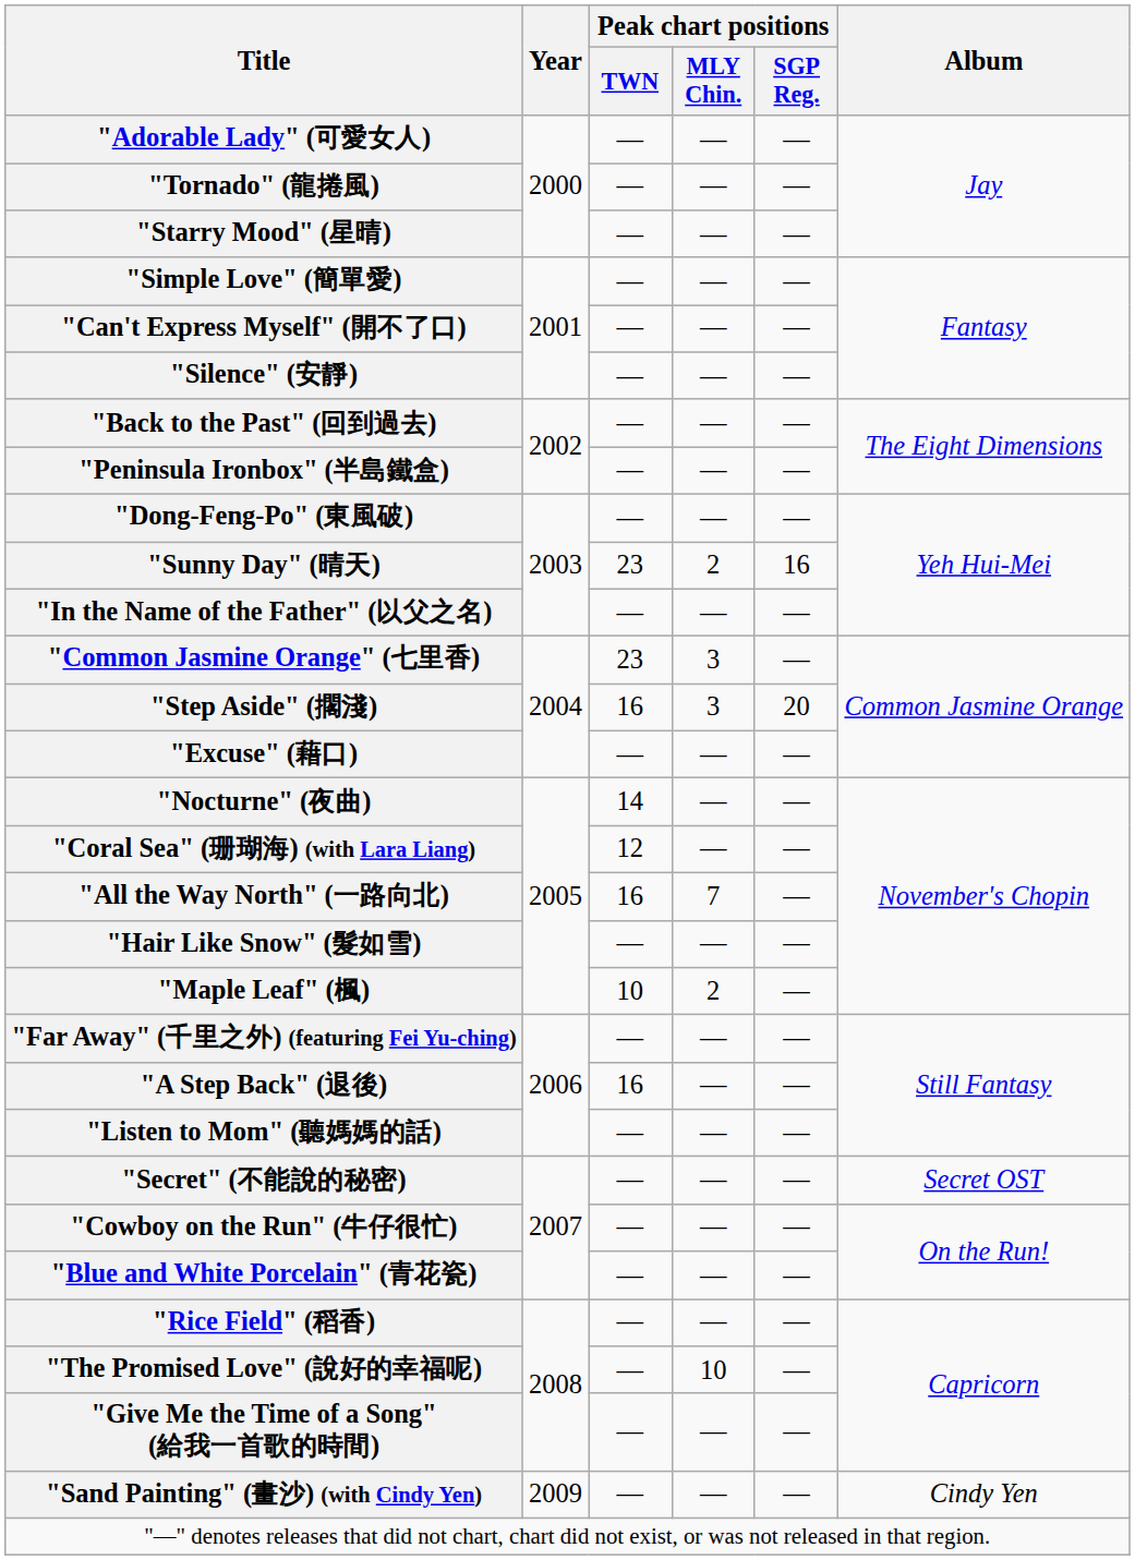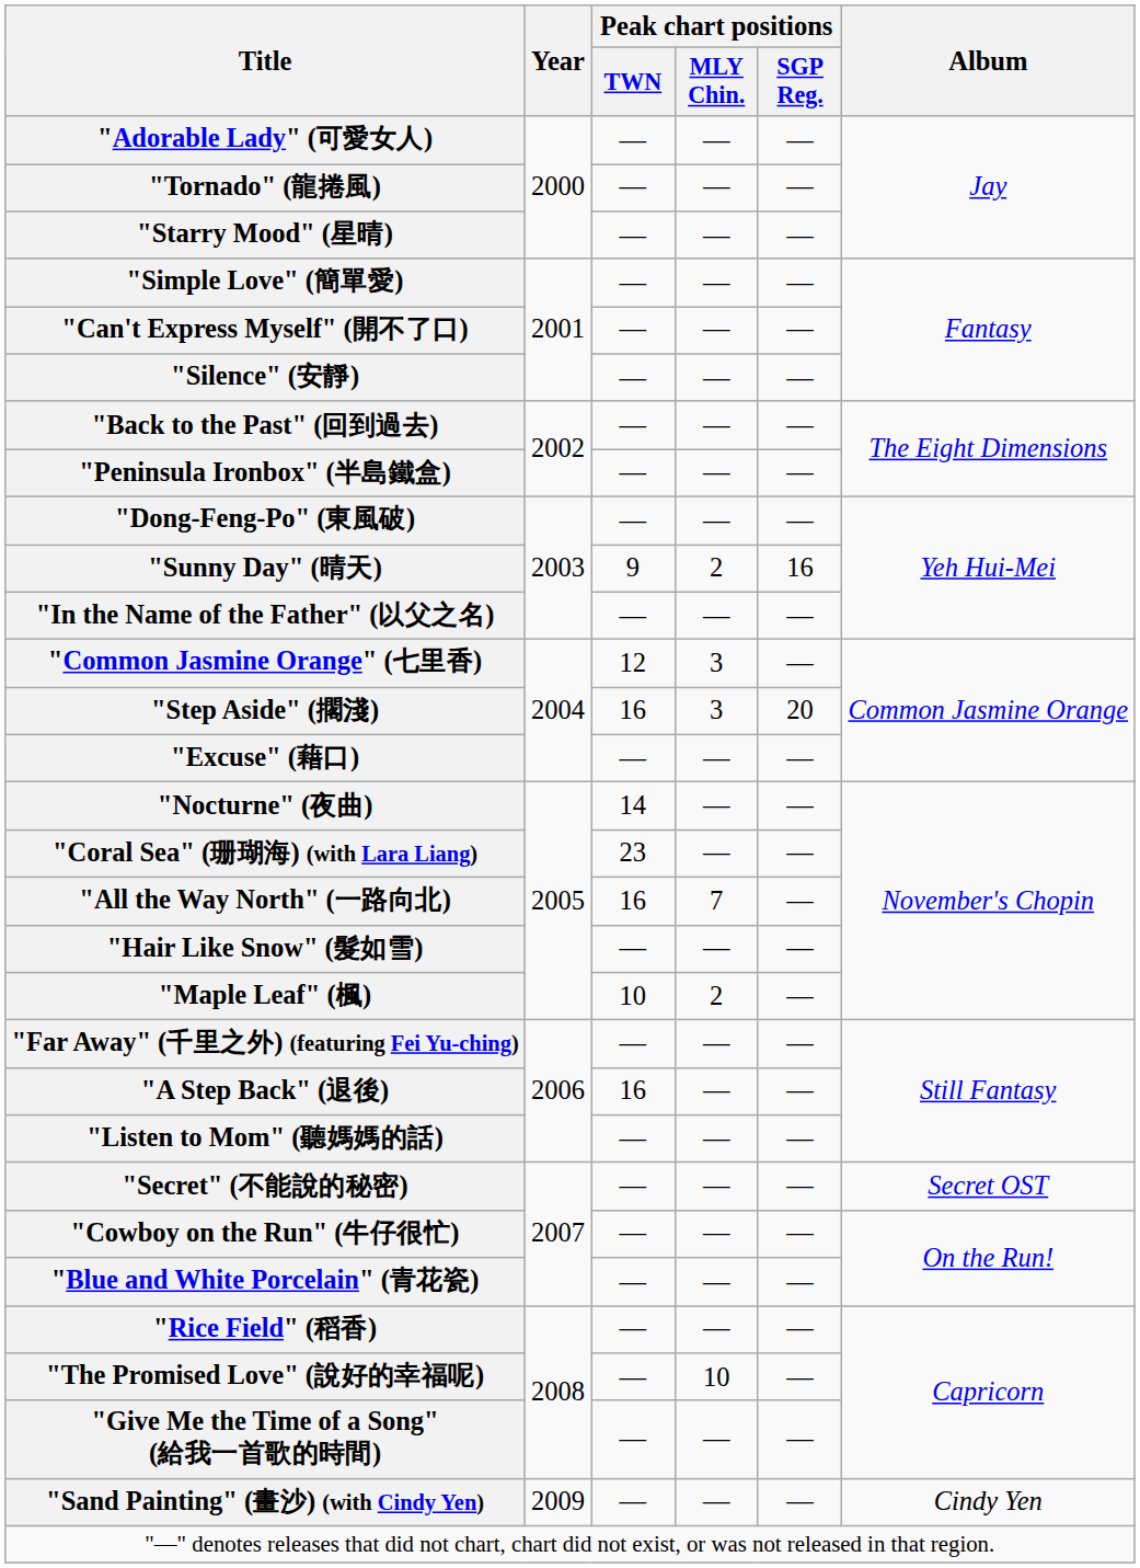 <table class="wikitable plainrowheaders" style="text-align:center;">
 <tr>
 <th rowspan="2" scope="col">Title</th>
 <th rowspan="2" scope="col">Year</th>
 <th colspan="3">Peak chart positions</th>
 <th rowspan="2" scope="col">Album</th>
 </tr>
 <tr>
 <th scope="col" style="width:3em;font-size:90%;"><a href='#'>TWN</a><br></th>
 <th scope="col" style="width:3em;font-size:90%;"><a href='#'>MLY Chin.</a><br></th>
 <th scope="col" style="width:3em;font-size:90%;"><a href='#'>SGP Reg.</a><br></th>
 </tr>
 <tr>
 <th scope="row">"<a href='#'>Adorable Lady</a>" (可愛女人)</th>
 <td rowspan="3">2000</td>
 <td>—</td>
 <td>—</td>
 <td>—</td>
 <td rowspan="3"><em><a href='#'>Jay</a></em></td>
 </tr>
 <tr>
 <th scope="row">"Tornado" (龍捲風)</th>
 <td>—</td>
 <td>—</td>
 <td>—</td>
 </tr>
 <tr>
 <th scope="row">"Starry Mood" (星晴)</th>
 <td>—</td>
 <td>—</td>
 <td>—</td>
 </tr>
 <tr>
 <th scope="row">"Simple Love" (簡單愛)</th>
 <td rowspan="3">2001</td>
 <td>—</td>
 <td>—</td>
 <td>—</td>
 <td rowspan="3"><em><a href='#'>Fantasy</a></em></td>
 </tr>
 <tr>
 <th scope="row">"Can't Express Myself" (開不了口)</th>
 <td>—</td>
 <td>—</td>
 <td>—</td>
 </tr>
 <tr>
 <th scope="row">"Silence" (安靜)</th>
 <td>—</td>
 <td>—</td>
 <td>—</td>
 </tr>
 <tr>
 <th scope="row">"Back to the Past" (回到過去)</th>
 <td rowspan="2">2002</td>
 <td>—</td>
 <td>—</td>
 <td>—</td>
 <td rowspan="2"><em><a href='#'>The Eight Dimensions</a></em></td>
 </tr>
 <tr>
 <th scope="row">"Peninsula Ironbox" (半島鐵盒)</th>
 <td>—</td>
 <td>—</td>
 <td>—</td>
 </tr>
 <tr>
 <th scope="row">"Dong-Feng-Po" (東風破)</th>
 <td rowspan="3">2003</td>
 <td>—</td>
 <td>—</td>
 <td>—</td>
 <td rowspan="3"><em><a href='#'>Yeh Hui-Mei</a></em></td>
 </tr>
 <tr>
 <th scope="row">"Sunny Day" (晴天)</th>
-<td>23</td>
+<td>9</td>
 <td>2</td>
 <td>16</td>
 </tr>
 <tr>
 <th scope="row">"In the Name of the Father" (以父之名)</th>
 <td>—</td>
 <td>—</td>
 <td>—</td>
 </tr>
 <tr>
 <th scope="row">"<a href='#'>Common Jasmine Orange</a>" (七里香)</th>
 <td rowspan="3">2004</td>
-<td>23</td>
+<td>12</td>
 <td>3</td>
 <td>—</td>
 <td rowspan="3"><em><a href='#'>Common Jasmine Orange</a></em></td>
 </tr>
 <tr>
 <th scope="row">"Step Aside" (擱淺)</th>
 <td>16</td>
 <td>3</td>
 <td>20</td>
 </tr>
 <tr>
 <th scope="row">"Excuse" (藉口)</th>
 <td>—</td>
 <td>—</td>
 <td>—</td>
 </tr>
 <tr>
 <th scope="row">"Nocturne" (夜曲)</th>
 <td rowspan="5">2005</td>
 <td>14</td>
 <td>—</td>
 <td>—</td>
 <td rowspan="5"><em><a href='#'>November's Chopin</a></em></td>
 </tr>
 <tr>
 <th scope="row">"Coral Sea" (珊瑚海) <small>(with <a href='#'>Lara Liang</a>)</small></th>
-<td>12</td>
+<td>23</td>
 <td>—</td>
 <td>—</td>
 </tr>
 <tr>
 <th scope="row">"All the Way North" (一路向北)</th>
 <td>16</td>
 <td>7</td>
 <td>—</td>
 </tr>
 <tr>
 <th scope="row">"Hair Like Snow" (髮如雪)</th>
 <td>—</td>
 <td>—</td>
 <td>—</td>
 </tr>
 <tr>
 <th scope="row">"Maple Leaf" (楓)</th>
 <td>10</td>
 <td>2</td>
 <td>—</td>
 </tr>
 <tr>
 <th scope="row">"Far Away" (千里之外) <small>(featuring <a href='#'>Fei Yu-ching</a>)</small></th>
 <td rowspan="3">2006</td>
 <td>—</td>
 <td>—</td>
 <td>—</td>
 <td rowspan="3"><em><a href='#'>Still Fantasy</a></em></td>
 </tr>
 <tr>
 <th scope="row">"A Step Back" (退後)</th>
 <td>16</td>
 <td>—</td>
 <td>—</td>
 </tr>
 <tr>
 <th scope="row">"Listen to Mom" (聽媽媽的話)</th>
 <td>—</td>
 <td>—</td>
 <td>—</td>
 </tr>
 <tr>
 <th scope="row">"Secret" (不能說的秘密)</th>
 <td rowspan="3">2007</td>
 <td>—</td>
 <td>—</td>
 <td>—</td>
 <td><em><a href='#'>Secret OST</a></em></td>
 </tr>
 <tr>
 <th scope="row">"Cowboy on the Run" (牛仔很忙)</th>
 <td>—</td>
 <td>—</td>
 <td>—</td>
 <td rowspan="2"><em><a href='#'>On the Run!</a></em></td>
 </tr>
 <tr>
 <th scope="row">"<a href='#'>Blue and White Porcelain</a>" (青花瓷)</th>
 <td>—</td>
 <td>—</td>
 <td>—</td>
 </tr>
 <tr>
 <th scope="row">"<a href='#'>Rice Field</a>" (稻香)</th>
 <td rowspan="3">2008</td>
 <td>—</td>
 <td>—</td>
 <td>—</td>
 <td rowspan="3"><em><a href='#'>Capricorn</a></em></td>
 </tr>
 <tr>
 <th scope="row">"The Promised Love" (說好的幸福呢)</th>
 <td>—</td>
 <td>10</td>
 <td>—</td>
 </tr>
 <tr>
 <th scope="row">"Give Me the Time of a Song"<br>(給我一首歌的時間)</th>
 <td>—</td>
 <td>—</td>
 <td>—</td>
 </tr>
 <tr>
 <th scope="row">"Sand Painting" (畫沙) <small>(with <a href='#'>Cindy Yen</a>)</small></th>
 <td>2009</td>
 <td>—</td>
 <td>—</td>
 <td>—</td>
 <td><em>Cindy Yen</em></td>
 </tr>
 <tr>
 <td colspan="6" style="font-size:85%">"—" denotes releases that did not chart, chart did not exist, or was not released in that region.</td>
 </tr>
 </table>
